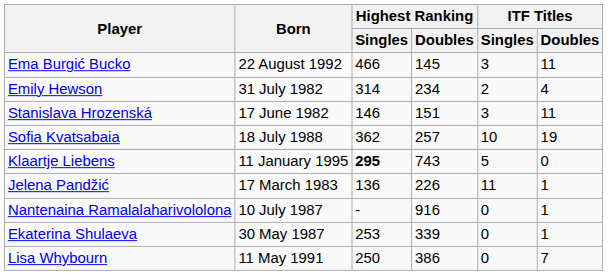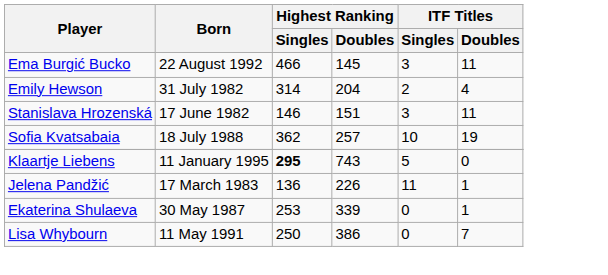 <table class=wikitable style=font-size:97%>
 <tr>
 <th rowspan="2">Player</th>
 <th rowspan="2">Born</th>
 <th colspan="2">Highest Ranking</th>
 <th colspan="2">ITF Titles</th>
 </tr>
 <tr>
 <th>Singles</th>
 <th>Doubles</th>
 <th>Singles</th>
 <th>Doubles</th>
 </tr>
 <tr>
 <td> <a href='#'>Ema Burgić Bucko</a></td>
 <td>22 August 1992</td>
 <td>466</td>
 <td>145</td>
 <td>3</td>
 <td>11</td>
 </tr>
 <tr>
 <td> <a href='#'>Emily Hewson</a></td>
 <td>31 July 1982</td>
 <td>314</td>
-<td>234</td>
+<td>204</td>
 <td>2</td>
 <td>4</td>
 </tr>
 <tr>
 <td> <a href='#'>Stanislava Hrozenská</a></td>
 <td>17 June 1982</td>
 <td>146</td>
 <td>151</td>
 <td>3</td>
 <td>11</td>
 </tr>
 <tr>
 <td> <a href='#'>Sofia Kvatsabaia</a></td>
 <td>18 July 1988</td>
 <td>362</td>
 <td>257</td>
 <td>10</td>
 <td>19</td>
 </tr>
 <tr>
 </tr>
 <tr>
 <td> <a href='#'>Klaartje Liebens</a></td>
 <td>11 January 1995</td>
 <td><strong>295</strong></td>
 <td>743</td>
 <td>5</td>
 <td>0</td>
 </tr>
 <tr>
 <td> <a href='#'>Jelena Pandžić</a></td>
 <td>17 March 1983</td>
 <td>136</td>
 <td>226</td>
 <td>11</td>
 <td>1</td>
 </tr>
 <tr>
-<td> <a href='#'>Nantenaina Ramalalaharivololona</a></td>
-<td>10 July 1987</td>
-<td>-</td>
-<td>916</td>
-<td>0</td>
-<td>1</td>
-</tr>
-<tr>
 <td> <a href='#'>Ekaterina Shulaeva</a></td>
 <td>30 May 1987</td>
 <td>253</td>
 <td>339</td>
 <td>0</td>
 <td>1</td>
 </tr>
 <tr>
 <td> <a href='#'>Lisa Whybourn</a></td>
 <td>11 May 1991</td>
 <td>250</td>
 <td>386</td>
 <td>0</td>
 <td>7</td>
 </tr>
 </table>
